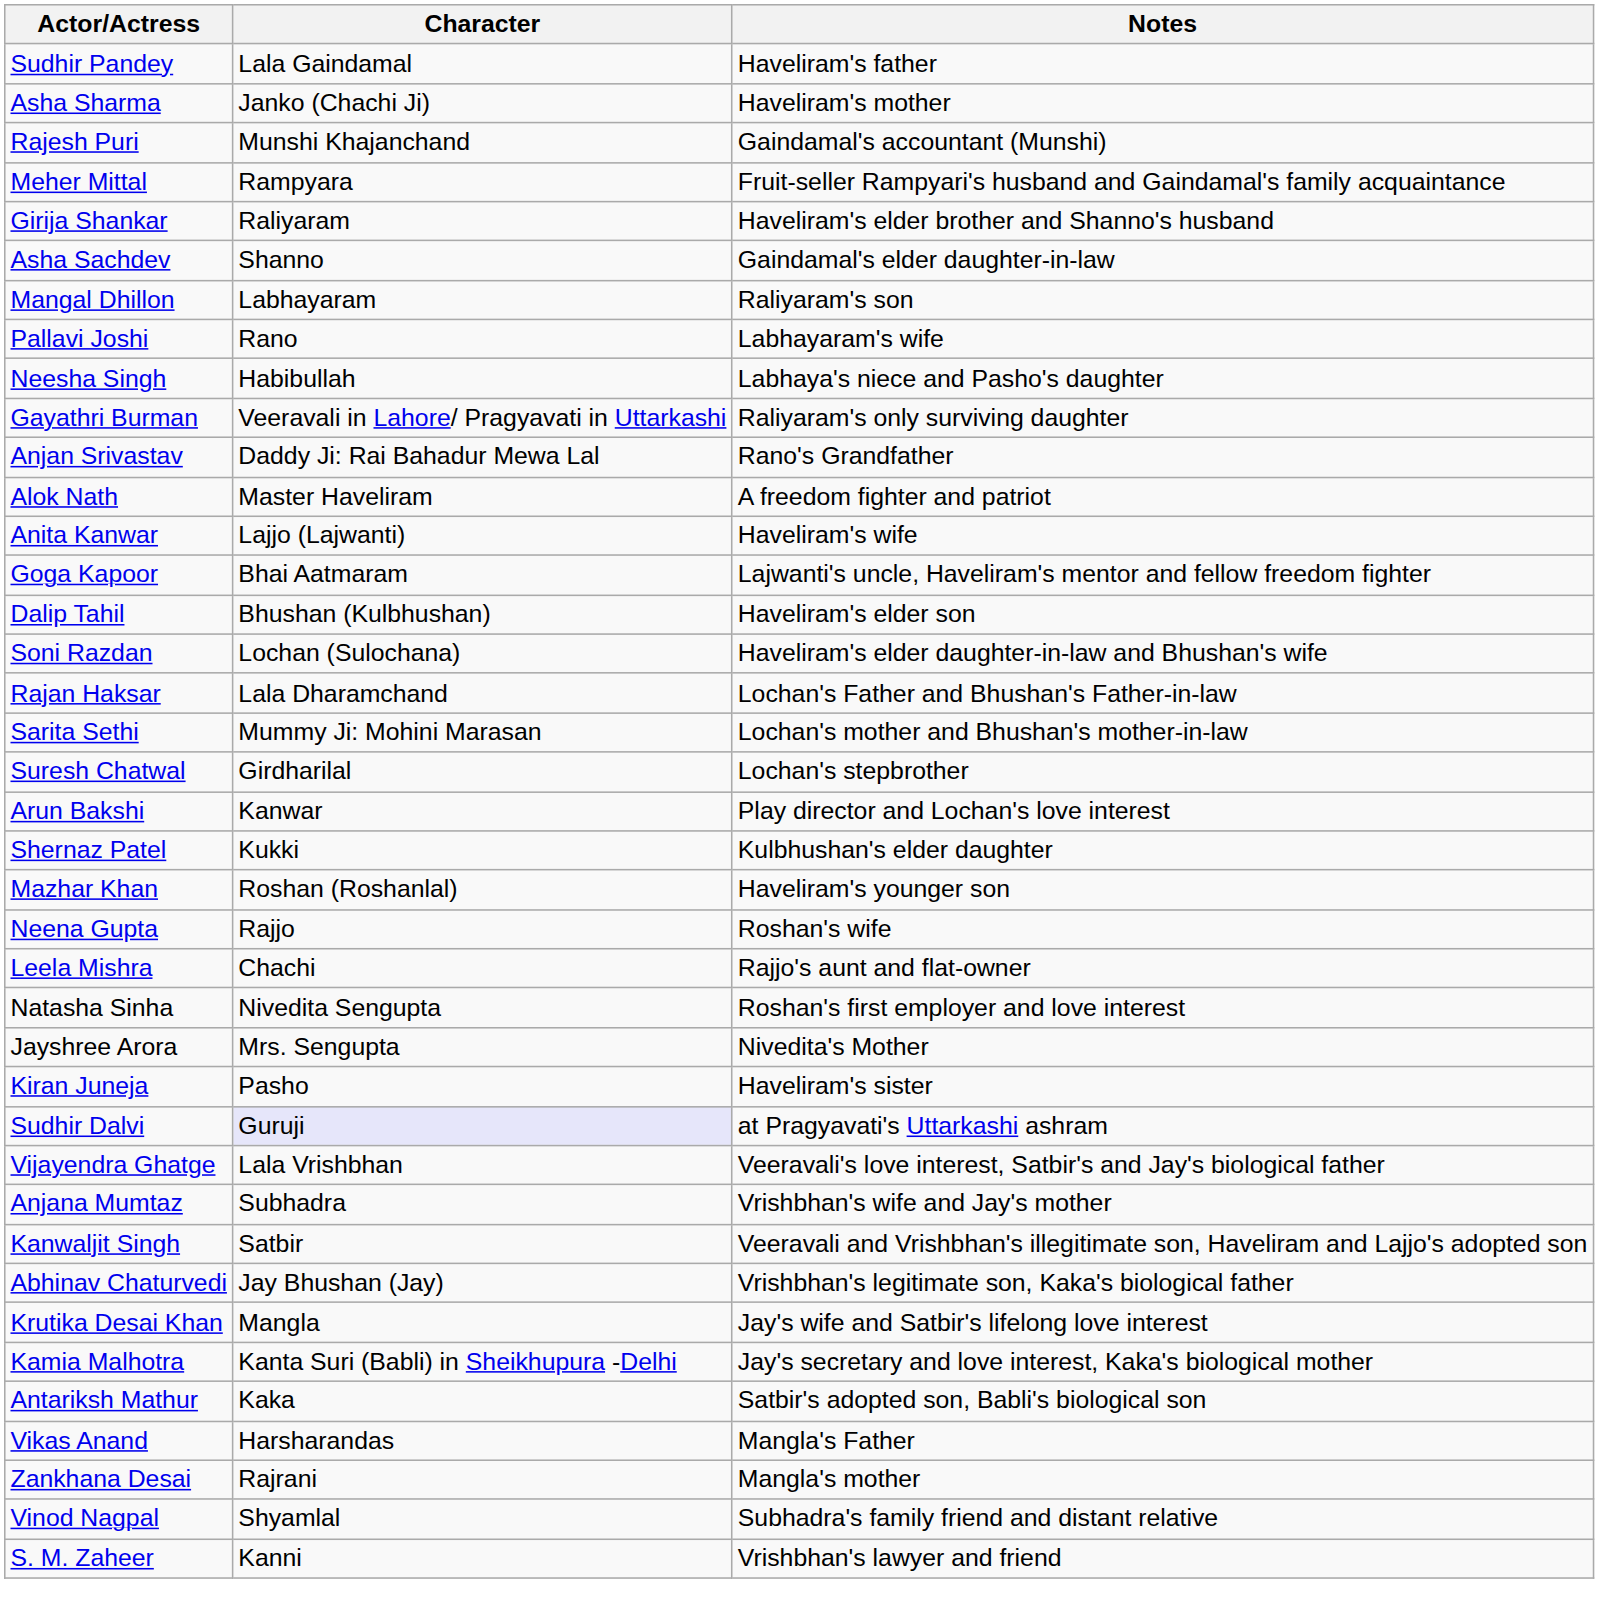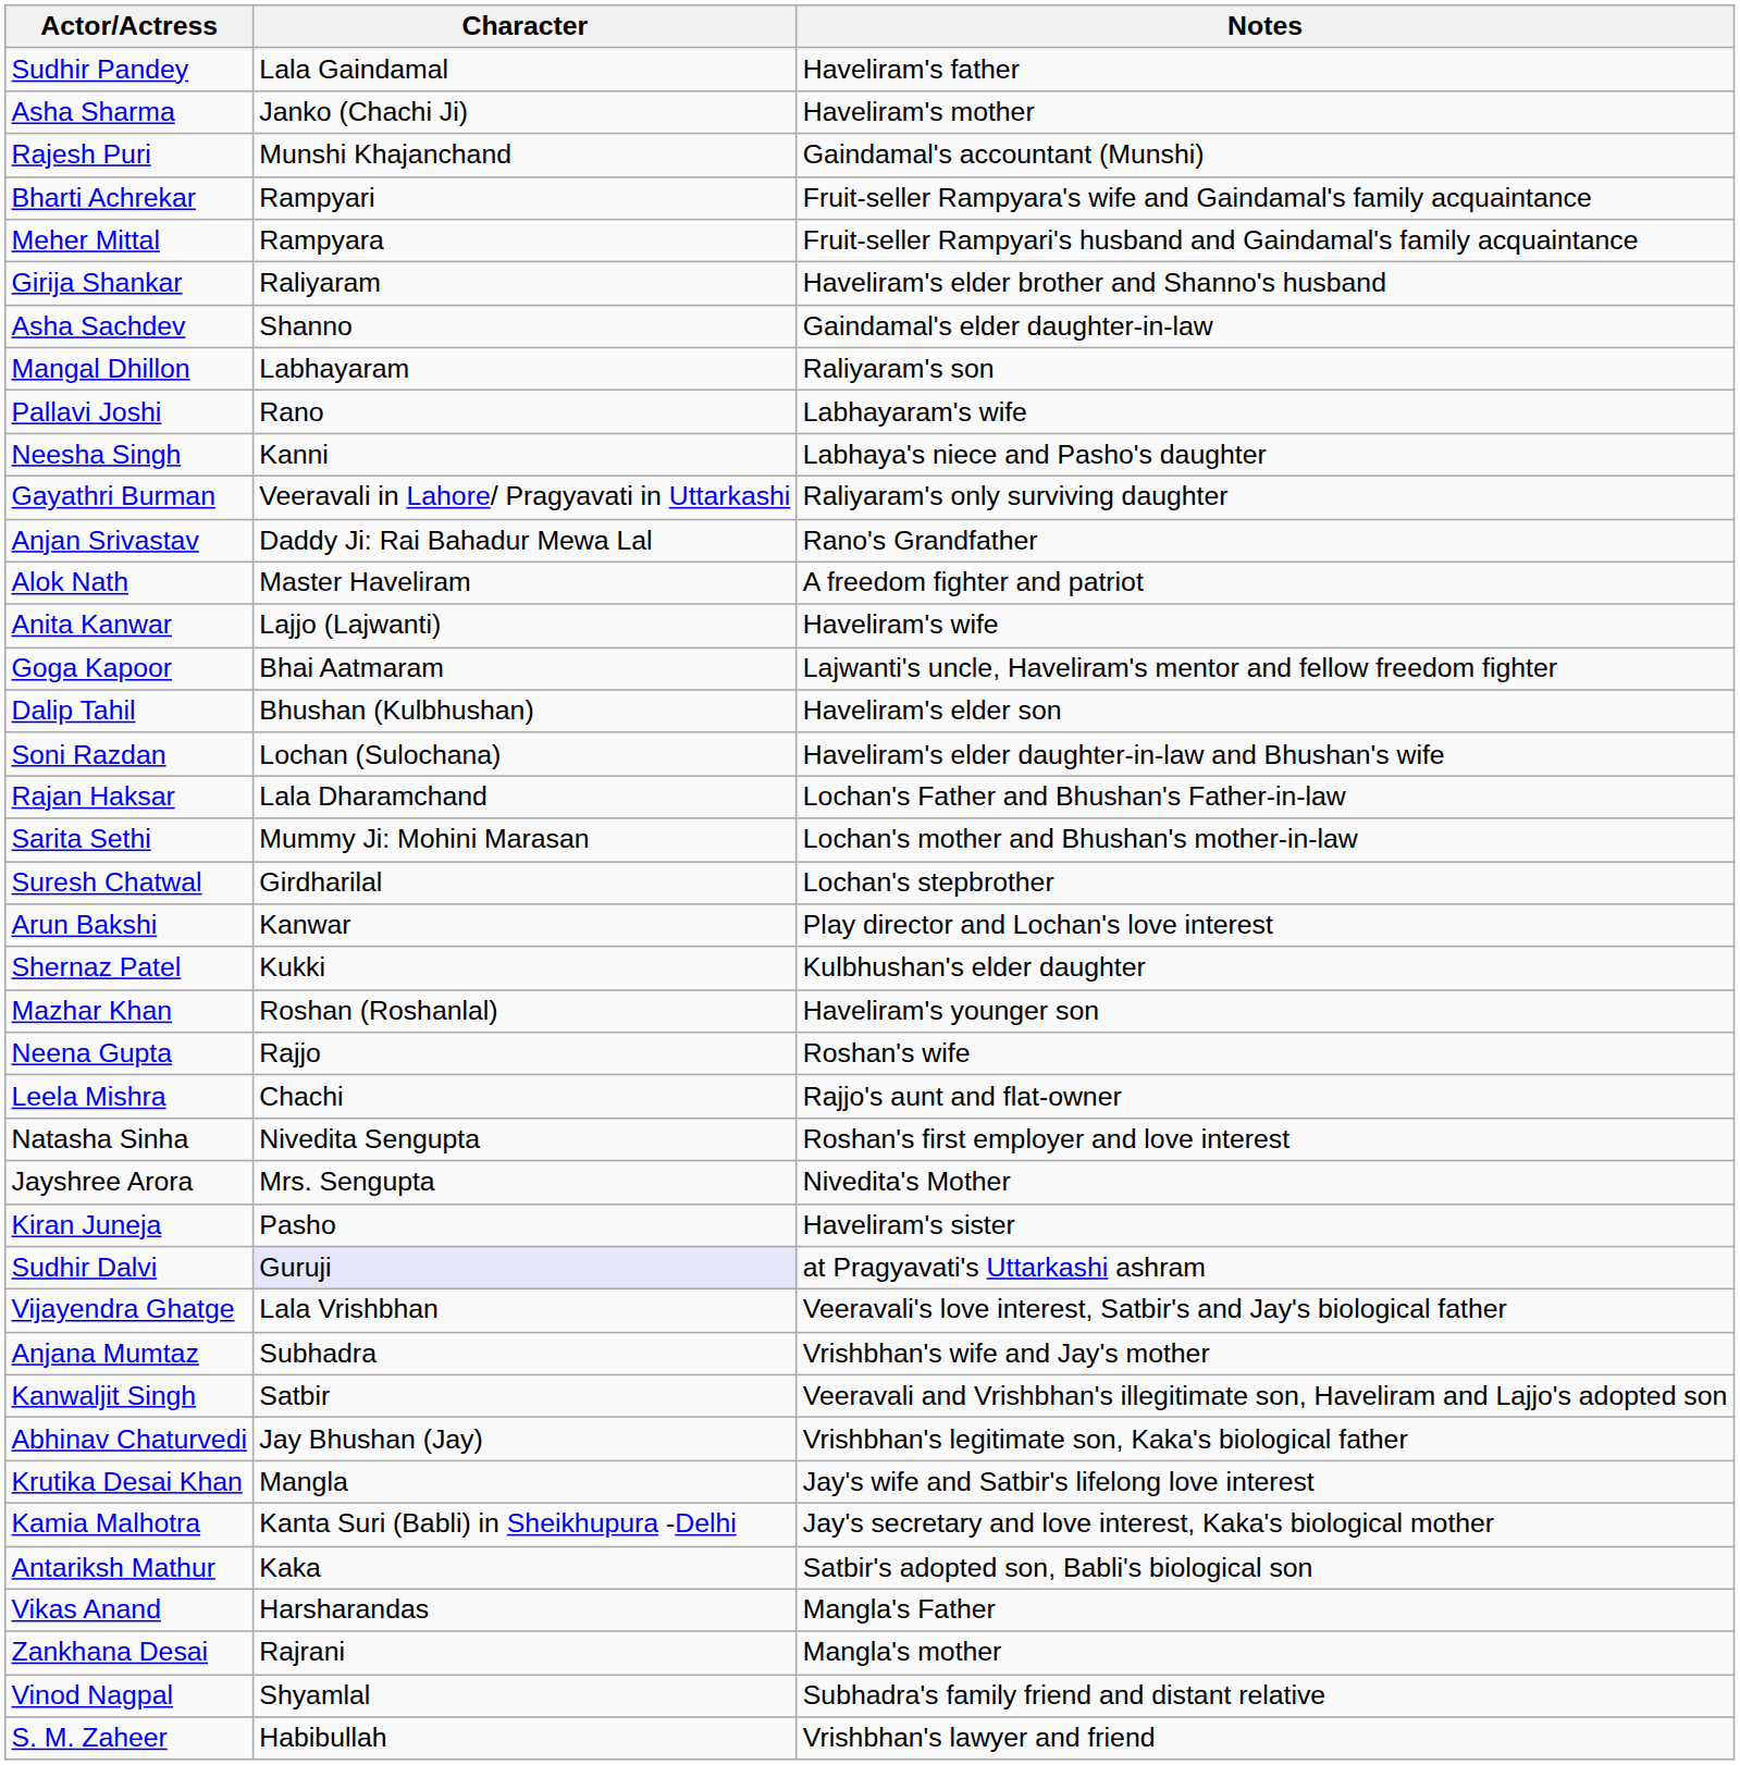 <table class="wikitable sortable">
 <tr>
 <th>Actor/Actress</th>
 <th>Character</th>
 <th>Notes</th>
 </tr>
 <tr>
 <td><a href='#'>Sudhir Pandey</a></td>
 <td>Lala Gaindamal</td>
 <td>Haveliram's father</td>
 </tr>
 <tr>
 <td><a href='#'>Asha Sharma</a></td>
 <td>Janko (Chachi Ji)</td>
 <td>Haveliram's mother</td>
 </tr>
 <tr>
 <td><a href='#'>Rajesh Puri</a></td>
 <td>Munshi Khajanchand</td>
 <td>Gaindamal's accountant (Munshi)</td>
+</tr>
+<tr>
+<td><a href='#'>Bharti Achrekar</a></td>
+<td>Rampyari</td>
+<td>Fruit-seller Rampyara's wife and Gaindamal's family acquaintance</td>
 </tr>
 <tr>
 <td><a href='#'>Meher Mittal</a></td>
 <td>Rampyara</td>
 <td>Fruit-seller Rampyari's husband and Gaindamal's family acquaintance</td>
 </tr>
 <tr>
 <td><a href='#'>Girija Shankar</a></td>
 <td>Raliyaram</td>
 <td>Haveliram's elder brother and Shanno's husband</td>
 </tr>
 <tr>
 <td><a href='#'>Asha Sachdev</a></td>
 <td>Shanno</td>
 <td>Gaindamal's elder daughter-in-law</td>
 </tr>
 <tr>
 <td><a href='#'>Mangal Dhillon</a></td>
 <td>Labhayaram</td>
 <td>Raliyaram's son</td>
 </tr>
 <tr>
 <td><a href='#'>Pallavi Joshi</a></td>
 <td>Rano</td>
 <td>Labhayaram's wife</td>
 </tr>
 <tr>
 <td><a href='#'>Neesha Singh</a></td>
-<td>Habibullah</td>
+<td>Kanni</td>
 <td>Labhaya's niece and Pasho's daughter</td>
 </tr>
 <tr>
 <td><a href='#'>Gayathri Burman</a></td>
 <td>Veeravali in <a href='#'>Lahore</a>/ Pragyavati in <a href='#'>Uttarkashi</a></td>
 <td>Raliyaram's only surviving daughter</td>
 </tr>
 <tr>
 <td><a href='#'>Anjan Srivastav</a></td>
 <td>Daddy Ji: Rai Bahadur Mewa Lal</td>
 <td>Rano's Grandfather</td>
 </tr>
 <tr>
 <td><a href='#'>Alok Nath</a></td>
 <td>Master Haveliram</td>
 <td>A freedom fighter and patriot</td>
 </tr>
 <tr>
 <td><a href='#'>Anita Kanwar</a></td>
 <td>Lajjo (Lajwanti)</td>
 <td>Haveliram's wife</td>
 </tr>
 <tr>
 <td><a href='#'>Goga Kapoor</a></td>
 <td>Bhai Aatmaram</td>
 <td>Lajwanti's uncle, Haveliram's mentor and fellow freedom fighter</td>
 </tr>
 <tr>
 <td><a href='#'>Dalip Tahil</a></td>
 <td>Bhushan (Kulbhushan)</td>
 <td>Haveliram's elder son</td>
 </tr>
 <tr>
 <td><a href='#'>Soni Razdan</a></td>
 <td>Lochan (Sulochana)</td>
 <td>Haveliram's elder daughter-in-law and Bhushan's wife</td>
 </tr>
 <tr>
 <td><a href='#'>Rajan Haksar</a></td>
 <td>Lala Dharamchand</td>
 <td>Lochan's Father and Bhushan's Father-in-law</td>
 </tr>
 <tr>
 <td><a href='#'>Sarita Sethi</a></td>
 <td>Mummy Ji: Mohini Marasan</td>
 <td>Lochan's mother and Bhushan's mother-in-law</td>
 </tr>
 <tr>
 <td><a href='#'>Suresh Chatwal</a></td>
 <td>Girdharilal</td>
 <td>Lochan's stepbrother</td>
 </tr>
 <tr>
 <td><a href='#'>Arun Bakshi</a></td>
 <td>Kanwar</td>
 <td>Play director and Lochan's love interest</td>
 </tr>
 <tr>
 <td><a href='#'>Shernaz Patel</a></td>
 <td>Kukki</td>
 <td>Kulbhushan's elder daughter</td>
 </tr>
 <tr>
 <td><a href='#'>Mazhar Khan</a></td>
 <td>Roshan (Roshanlal)</td>
 <td>Haveliram's younger son</td>
 </tr>
 <tr>
 <td><a href='#'>Neena Gupta</a></td>
 <td>Rajjo</td>
 <td>Roshan's wife</td>
 </tr>
 <tr>
 <td><a href='#'>Leela Mishra</a></td>
 <td>Chachi</td>
 <td>Rajjo's aunt and flat-owner</td>
 </tr>
 <tr>
 <td>Natasha Sinha</td>
 <td>Nivedita Sengupta</td>
 <td>Roshan's first employer and love interest</td>
 </tr>
 <tr>
 <td>Jayshree Arora</td>
 <td>Mrs. Sengupta</td>
 <td>Nivedita's Mother</td>
 </tr>
 <tr>
 <td><a href='#'>Kiran Juneja</a></td>
 <td>Pasho</td>
 <td>Haveliram's sister</td>
 </tr>
 <tr>
 <td><a href='#'>Sudhir Dalvi</a></td>
 <td style="background: lavender;">Guruji</td>
 <td>at Pragyavati's <a href='#'>Uttarkashi</a> ashram</td>
 </tr>
 <tr>
 <td><a href='#'>Vijayendra Ghatge</a></td>
 <td>Lala Vrishbhan</td>
 <td>Veeravali's love interest, Satbir's and Jay's biological father</td>
 </tr>
 <tr>
 <td><a href='#'>Anjana Mumtaz</a></td>
 <td>Subhadra</td>
 <td>Vrishbhan's wife and Jay's mother</td>
 </tr>
 <tr>
 <td><a href='#'>Kanwaljit Singh</a></td>
 <td>Satbir</td>
 <td>Veeravali and Vrishbhan's illegitimate son, Haveliram and Lajjo's adopted son</td>
 </tr>
 <tr>
 <td><a href='#'>Abhinav Chaturvedi</a></td>
 <td>Jay Bhushan (Jay)</td>
 <td>Vrishbhan's legitimate son, Kaka's biological father</td>
 </tr>
 <tr>
 <td><a href='#'>Krutika Desai Khan</a></td>
 <td>Mangla</td>
 <td>Jay's wife and Satbir's lifelong love interest</td>
 </tr>
 <tr>
 <td><a href='#'>Kamia Malhotra</a></td>
 <td>Kanta Suri (Babli) in <a href='#'>Sheikhupura</a> -<a href='#'>Delhi</a></td>
 <td>Jay's secretary and love interest, Kaka's biological mother</td>
 </tr>
 <tr>
 <td><a href='#'>Antariksh Mathur</a></td>
 <td>Kaka</td>
 <td>Satbir's adopted son, Babli's biological son</td>
 </tr>
 <tr>
 <td><a href='#'>Vikas Anand</a></td>
 <td>Harsharandas</td>
 <td>Mangla's Father</td>
 </tr>
 <tr>
 <td><a href='#'>Zankhana Desai</a></td>
 <td>Rajrani</td>
 <td>Mangla's mother</td>
 </tr>
 <tr>
 <td><a href='#'>Vinod Nagpal</a></td>
 <td>Shyamlal</td>
 <td>Subhadra's family friend and distant relative</td>
 </tr>
 <tr>
 <td><a href='#'>S. M. Zaheer</a></td>
-<td>Kanni</td>
+<td>Habibullah</td>
 <td>Vrishbhan's lawyer and friend</td>
 </tr>
 </table>
